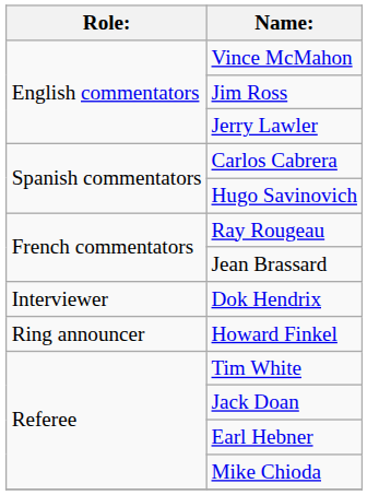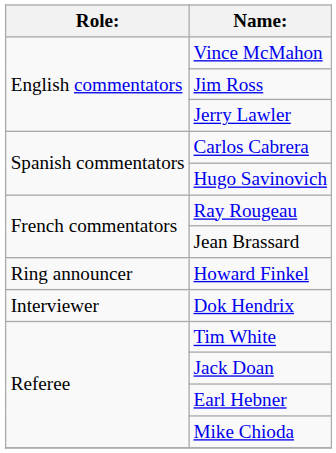 <table class=wikitable style="font-size:90%; margin: 0.5em 0 0.5em 1em; float: right; clear: right;">
 <tr>
 <th>Role:</th>
 <th>Name:</th>
 </tr>
 <tr>
 <td rowspan="3">English <a href='#'>commentators</a></td>
 <td><a href='#'>Vince McMahon</a></td>
 </tr>
 <tr>
 <td><a href='#'>Jim Ross</a></td>
 </tr>
 <tr>
 <td><a href='#'>Jerry Lawler</a></td>
 </tr>
 <tr>
 <td rowspan="2">Spanish commentators</td>
 <td><a href='#'>Carlos Cabrera</a></td>
 </tr>
 <tr>
 <td><a href='#'>Hugo Savinovich</a></td>
 </tr>
 <tr>
 <td rowspan="2">French commentators</td>
 <td><a href='#'>Ray Rougeau</a></td>
 </tr>
 <tr>
 <td>Jean Brassard</td>
 </tr>
 <tr>
+<td>Ring announcer</td>
+<td><a href='#'>Howard Finkel</a></td>
+</tr>
+<tr>
 <td>Interviewer</td>
 <td><a href='#'>Dok Hendrix</a></td>
-</tr>
-<tr>
-<td>Ring announcer</td>
-<td><a href='#'>Howard Finkel</a></td>
 </tr>
 <tr>
 <td rowspan="4">Referee</td>
 <td><a href='#'>Tim White</a></td>
 </tr>
 <tr>
 <td><a href='#'>Jack Doan</a></td>
 </tr>
 <tr>
 <td><a href='#'>Earl Hebner</a></td>
 </tr>
 <tr>
 <td><a href='#'>Mike Chioda</a></td>
 </tr>
 <tr>
 </tr>
 </table>
